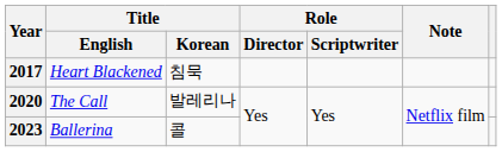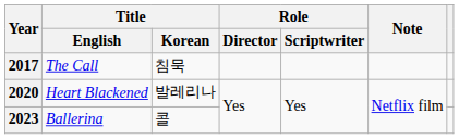 <table class="wikitable sortable plainrowheaders">
 <tr>
 <th rowspan="2" scope="col">Year</th>
 <th colspan="2" scope="col">Title</th>
 <th colspan="2" scope="col">Role</th>
 <th rowspan="2" scope="col">Note</th>
 <th rowspan="2" scope="col" class="unsortable"></th>
 </tr>
 <tr>
 <th scope="col">English</th>
 <th scope="col">Korean</th>
 <th>Director</th>
 <th>Scriptwriter</th>
 </tr>
 <tr>
 <th scope="row">2017</th>
-<td><em><a href='#'>Heart Blackened</a></em></td>
+<td><em><a href='#'>The Call</a></em></td>
 <td>침묵</td>
 <td></td>
 <td></td>
 <td></td>
 <td></td>
 </tr>
 <tr>
 <th scope="row">2020</th>
-<td><em><a href='#'>The Call</a></em></td>
+<td><em><a href='#'>Heart Blackened</a></em></td>
 <td>발레리나</td>
 <td rowspan="2">Yes</td>
 <td rowspan="2">Yes</td>
 <td rowspan="2"><a href='#'>Netflix</a> film</td>
 <td></td>
 </tr>
 <tr>
 <th scope="row">2023</th>
 <td><em><a href='#'>Ballerina</a></em></td>
 <td>콜</td>
 <td></td>
 </tr>
 </table>
